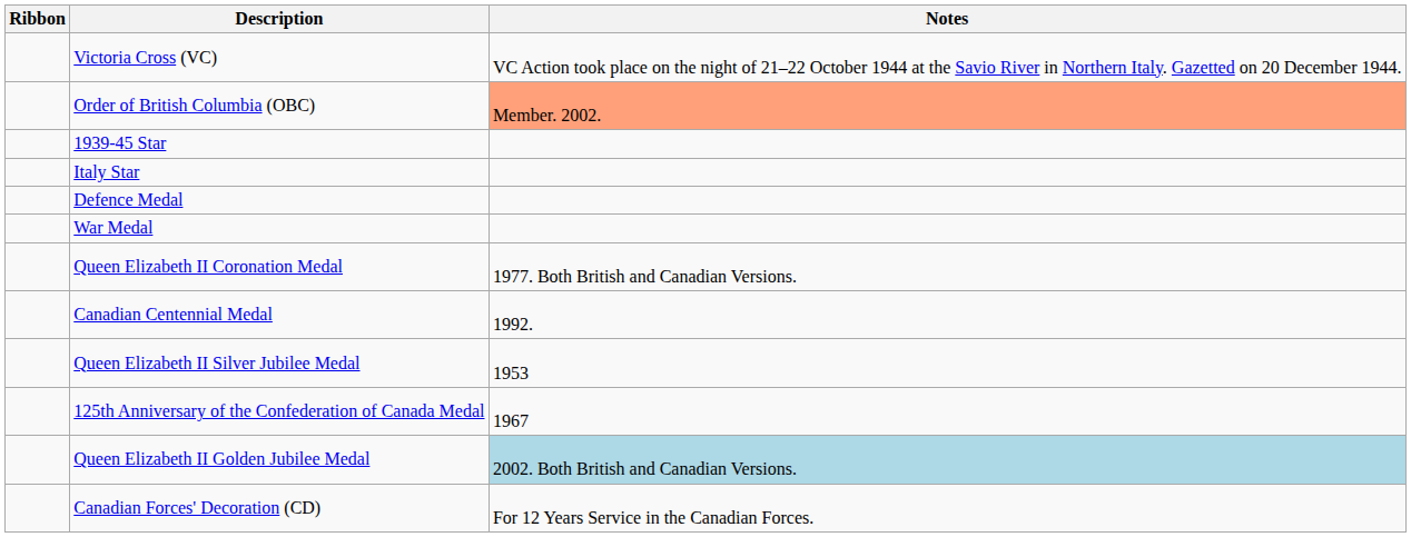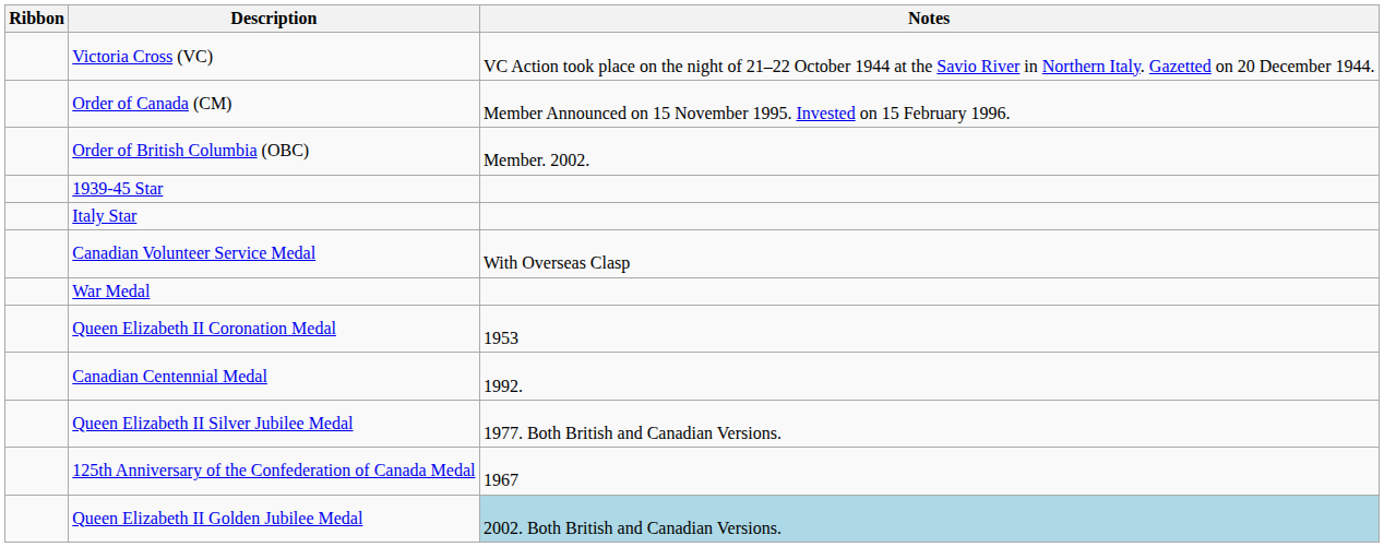 <table class="wikitable">
 <tr align="center">
 <th>Ribbon</th>
 <th>Description</th>
 <th>Notes</th>
 </tr>
 <tr>
 <td></td>
 <td><a href='#'>Victoria Cross</a> (VC)</td>
 <td><br>VC Action took place on the night of 21–22 October 1944 at the <a href='#'>Savio River</a> in <a href='#'>Northern Italy</a>. <a href='#'>Gazetted</a> on 20 December 1944.</td>
 </tr>
 <tr>
 <td></td>
+<td><a href='#'>Order of Canada</a> (CM)</td>
+<td><br>Member Announced on 15 November 1995. <a href='#'>Invested</a> on 15 February 1996.</td>
+</tr>
+<tr>
+<td></td>
 <td><a href='#'>Order of British Columbia</a> (OBC)</td>
-<td style="background: lightsalmon;"><br>Member. 2002.</td>
+<td><br>Member. 2002.</td>
 </tr>
 <tr>
 <td></td>
 <td><a href='#'>1939-45 Star</a></td>
 <td></td>
 </tr>
 <tr>
 <td></td>
 <td><a href='#'>Italy Star</a></td>
 <td></td>
 </tr>
 <tr>
 <td></td>
-<td><a href='#'>Defence Medal</a></td>
-<td></td>
+<td><a href='#'>Canadian Volunteer Service Medal</a></td>
+<td><br>With Overseas Clasp</td>
 </tr>
 <tr>
 <td></td>
 <td><a href='#'>War Medal</a></td>
 <td></td>
 </tr>
 <tr>
 <td></td>
 <td><a href='#'>Queen Elizabeth II Coronation Medal</a></td>
-<td><br>1977. Both British and Canadian Versions.</td>
+<td><br>1953</td>
 </tr>
 <tr>
 <td></td>
 <td><a href='#'>Canadian Centennial Medal</a></td>
 <td><br>1992.</td>
 </tr>
 <tr>
 <td></td>
 <td><a href='#'>Queen Elizabeth II Silver Jubilee Medal</a></td>
-<td><br>1953</td>
+<td><br>1977. Both British and Canadian Versions.</td>
 </tr>
 <tr>
 <td></td>
 <td><a href='#'>125th Anniversary of the Confederation of Canada Medal</a></td>
 <td><br>1967</td>
 </tr>
 <tr>
 <td></td>
 <td><a href='#'>Queen Elizabeth II Golden Jubilee Medal</a></td>
 <td style="background: lightblue;"><br>2002. Both British and Canadian Versions.</td>
 </tr>
 <tr>
-<td></td>
-<td><a href='#'>Canadian Forces' Decoration</a> (CD)</td>
-<td><br>For 12 Years Service in the Canadian Forces.</td>
-</tr>
-<tr>
 </tr>
 </table>
